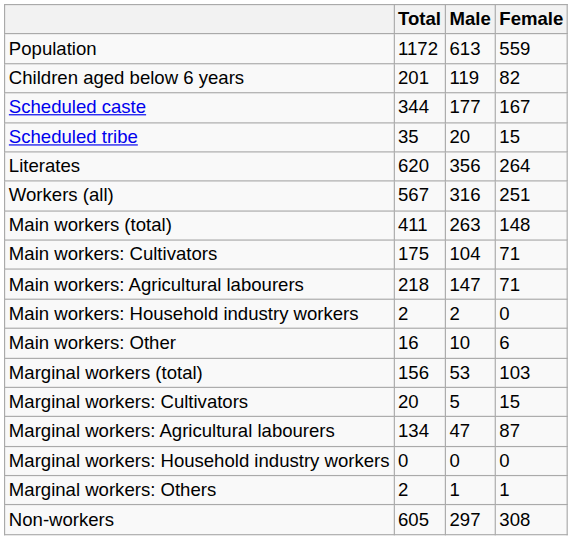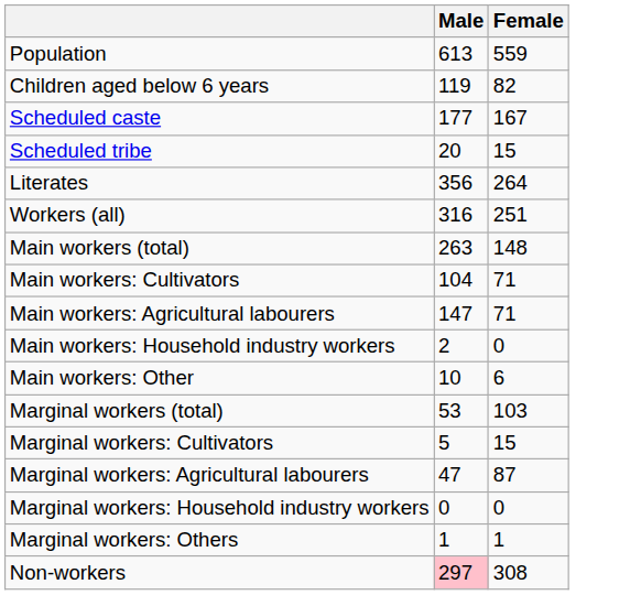 <table class="wikitable sortable">
 <tr>
 <th></th>
-<th>Total</th>
 <th>Male</th>
 <th>Female</th>
 </tr>
 <tr>
 <td>Population</td>
-<td>1172</td>
 <td>613</td>
 <td>559</td>
 </tr>
 <tr>
 <td>Children aged below 6 years</td>
-<td>201</td>
 <td>119</td>
 <td>82</td>
 </tr>
 <tr>
 <td><a href='#'>Scheduled caste</a></td>
-<td>344</td>
 <td>177</td>
 <td>167</td>
 </tr>
 <tr>
 <td><a href='#'>Scheduled tribe</a></td>
-<td>35</td>
 <td>20</td>
 <td>15</td>
 </tr>
 <tr>
 <td>Literates</td>
-<td>620</td>
 <td>356</td>
 <td>264</td>
 </tr>
 <tr>
 <td>Workers (all)</td>
-<td>567</td>
 <td>316</td>
 <td>251</td>
 </tr>
 <tr>
 <td>Main workers (total)</td>
-<td>411</td>
 <td>263</td>
 <td>148</td>
 </tr>
 <tr>
 <td>Main workers: Cultivators</td>
-<td>175</td>
 <td>104</td>
 <td>71</td>
 </tr>
 <tr>
 <td>Main workers: Agricultural labourers</td>
-<td>218</td>
 <td>147</td>
 <td>71</td>
 </tr>
 <tr>
 <td>Main workers: Household industry workers</td>
 <td>2</td>
-<td>2</td>
 <td>0</td>
 </tr>
 <tr>
 <td>Main workers: Other</td>
-<td>16</td>
 <td>10</td>
 <td>6</td>
 </tr>
 <tr>
 <td>Marginal workers (total)</td>
-<td>156</td>
 <td>53</td>
 <td>103</td>
 </tr>
 <tr>
 <td>Marginal workers: Cultivators</td>
-<td>20</td>
 <td>5</td>
 <td>15</td>
 </tr>
 <tr>
 <td>Marginal workers: Agricultural labourers</td>
-<td>134</td>
 <td>47</td>
 <td>87</td>
 </tr>
 <tr>
 <td>Marginal workers: Household industry workers</td>
 <td>0</td>
 <td>0</td>
-<td>0</td>
 </tr>
 <tr>
 <td>Marginal workers: Others</td>
-<td>2</td>
 <td>1</td>
 <td>1</td>
 </tr>
 <tr>
 <td>Non-workers</td>
-<td>605</td>
-<td>297</td>
+<td style="background: pink;">297</td>
 <td>308</td>
 </tr>
 </table>
